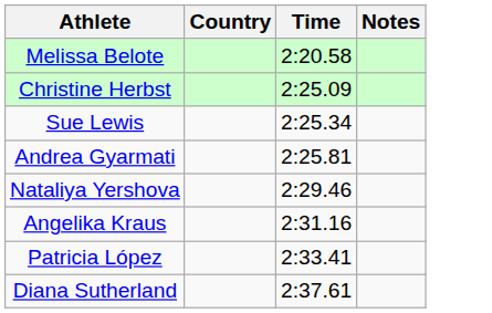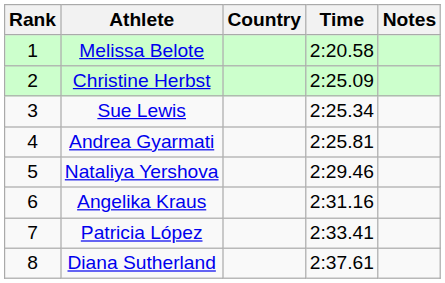 <table class="wikitable sortable" style="text-align:center">
 <tr>
+<th>Rank</th>
 <th>Athlete</th>
 <th>Country</th>
 <th>Time</th>
 <th>Notes</th>
 </tr>
 <tr bgcolor=ccffcc>
+<td>1</td>
 <td><a href='#'>Melissa Belote</a></td>
 <td align=left></td>
 <td>2:20.58</td>
 <td></td>
 </tr>
 <tr bgcolor=ccffcc>
+<td>2</td>
 <td><a href='#'>Christine Herbst</a></td>
 <td align=left></td>
 <td>2:25.09</td>
 <td></td>
 </tr>
 <tr>
+<td>3</td>
 <td><a href='#'>Sue Lewis</a></td>
 <td align=left></td>
 <td>2:25.34</td>
 <td></td>
 </tr>
 <tr>
+<td>4</td>
 <td><a href='#'>Andrea Gyarmati</a></td>
 <td align=left></td>
 <td>2:25.81</td>
 <td></td>
 </tr>
 <tr>
+<td>5</td>
 <td><a href='#'>Nataliya Yershova</a></td>
 <td align=left></td>
 <td>2:29.46</td>
 <td></td>
 </tr>
 <tr>
+<td>6</td>
 <td><a href='#'>Angelika Kraus</a></td>
 <td align=left></td>
 <td>2:31.16</td>
 <td></td>
 </tr>
 <tr>
+<td>7</td>
 <td><a href='#'>Patricia López</a></td>
 <td align=left></td>
 <td>2:33.41</td>
 <td></td>
 </tr>
 <tr>
+<td>8</td>
 <td><a href='#'>Diana Sutherland</a></td>
 <td align=left></td>
 <td>2:37.61</td>
 <td></td>
 </tr>
 </table>
